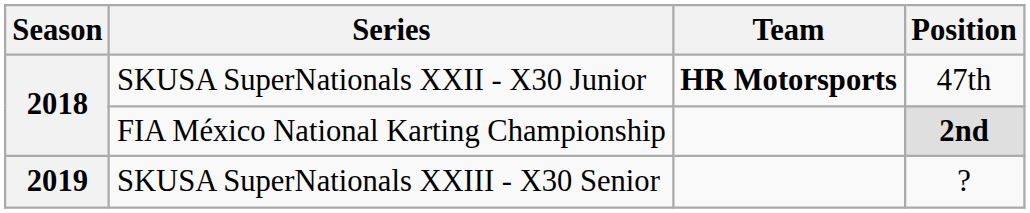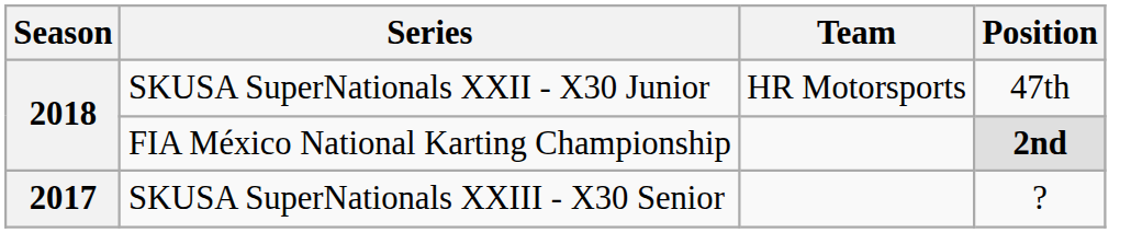 <table class="wikitable" style="font-size: 85%; text-align:center">
 <tr>
 <th>Season</th>
 <th>Series</th>
 <th>Team</th>
 <th>Position</th>
 </tr>
 <tr>
 <th rowspan=2>2018</th>
 <td align="left">SKUSA SuperNationals XXII - X30 Junior</td>
-<td align="left"><strong>HR Motorsports</strong></td>
+<td align="left">HR Motorsports</td>
 <td>47th</td>
 </tr>
 <tr>
 <td align="left">FIA México National Karting Championship</td>
 <td align="left"></td>
 <td style="background:#DFDFDF;"><strong>2nd</strong></td>
 </tr>
 <tr>
-<th>2019</th>
+<th>2017</th>
 <td align="left">SKUSA SuperNationals XXIII - X30 Senior</td>
 <td align="left"></td>
 <td>?</td>
 </tr>
 </table>
